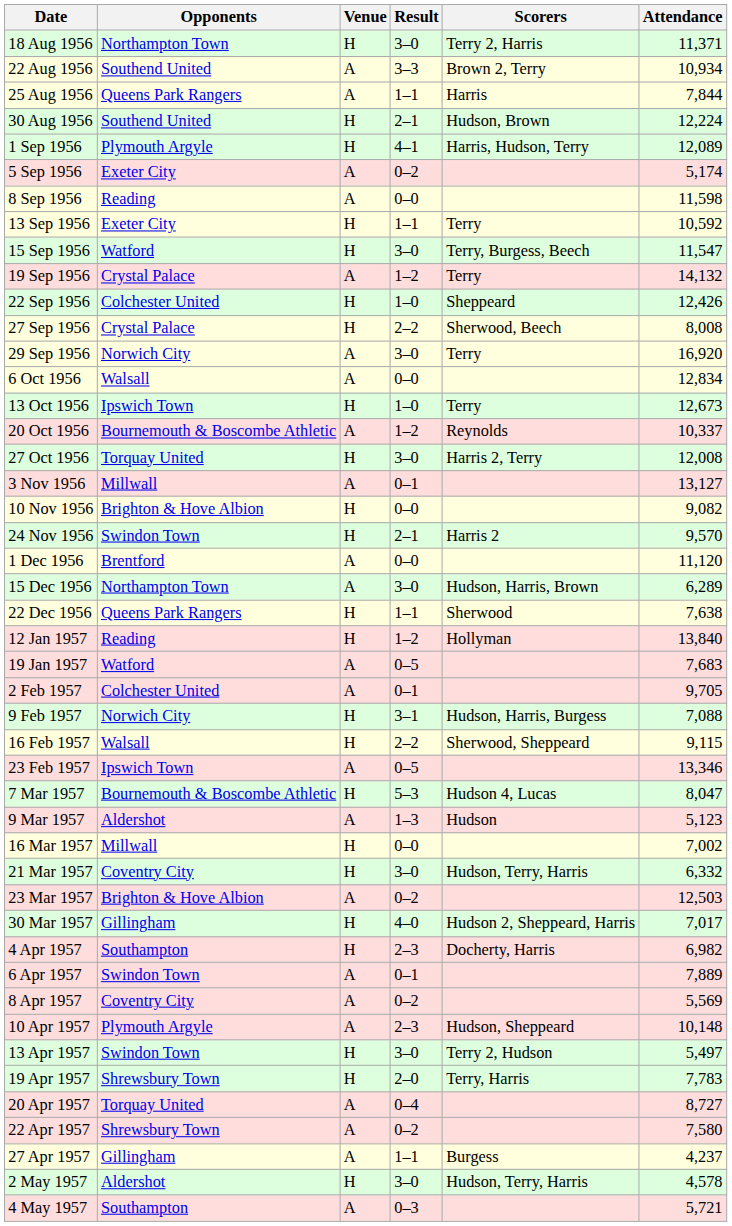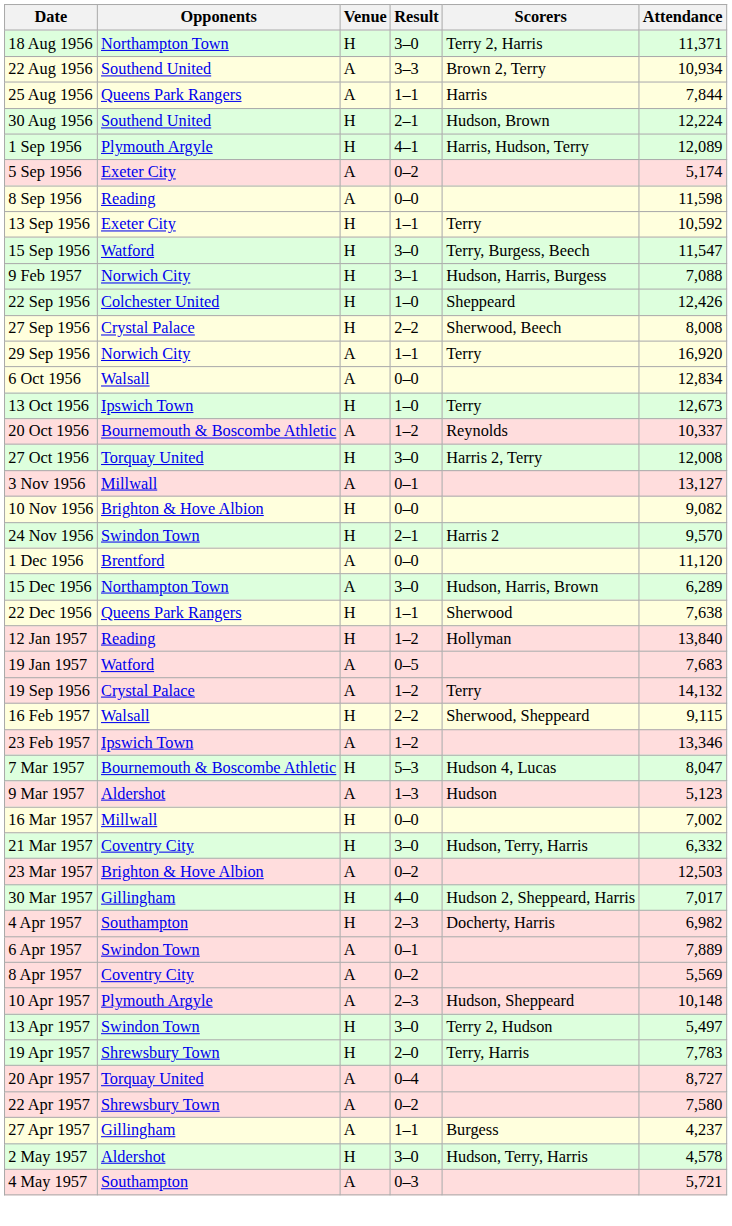 <table class="wikitable sortable">
 <tr>
 <th>Date</th>
 <th>Opponents</th>
 <th>Venue</th>
 <th>Result</th>
 <th>Scorers</th>
 <th>Attendance</th>
 </tr>
 <tr bgcolor="#ddffdd">
 <td>18 Aug 1956</td>
 <td><a href='#'>Northampton Town</a></td>
 <td>H</td>
 <td>3–0</td>
 <td>Terry 2, Harris</td>
 <td align="right">11,371</td>
 </tr>
 <tr bgcolor="#ffffdd">
 <td>22 Aug 1956</td>
 <td><a href='#'>Southend United</a></td>
 <td>A</td>
 <td>3–3</td>
 <td>Brown 2, Terry</td>
 <td align="right">10,934</td>
 </tr>
 <tr bgcolor="#ffffdd">
 <td>25 Aug 1956</td>
 <td><a href='#'>Queens Park Rangers</a></td>
 <td>A</td>
 <td>1–1</td>
 <td>Harris</td>
 <td align="right">7,844</td>
 </tr>
 <tr bgcolor="#ddffdd">
 <td>30 Aug 1956</td>
 <td><a href='#'>Southend United</a></td>
 <td>H</td>
 <td>2–1</td>
 <td>Hudson, Brown</td>
 <td align="right">12,224</td>
 </tr>
 <tr bgcolor="#ddffdd">
 <td>1 Sep 1956</td>
 <td><a href='#'>Plymouth Argyle</a></td>
 <td>H</td>
 <td>4–1</td>
 <td>Harris, Hudson, Terry</td>
 <td align="right">12,089</td>
 </tr>
 <tr bgcolor="#ffdddd">
 <td>5 Sep 1956</td>
 <td><a href='#'>Exeter City</a></td>
 <td>A</td>
 <td>0–2</td>
 <td></td>
 <td align="right">5,174</td>
 </tr>
 <tr bgcolor="#ffffdd">
 <td>8 Sep 1956</td>
 <td><a href='#'>Reading</a></td>
 <td>A</td>
 <td>0–0</td>
 <td></td>
 <td align="right">11,598</td>
 </tr>
 <tr bgcolor="#ffffdd">
 <td>13 Sep 1956</td>
 <td><a href='#'>Exeter City</a></td>
 <td>H</td>
 <td>1–1</td>
 <td>Terry</td>
 <td align="right">10,592</td>
 </tr>
 <tr bgcolor="#ddffdd">
 <td>15 Sep 1956</td>
 <td><a href='#'>Watford</a></td>
 <td>H</td>
 <td>3–0</td>
 <td>Terry, Burgess, Beech</td>
 <td align="right">11,547</td>
 </tr>
-<tr bgcolor="#ffdddd">
-<td>19 Sep 1956</td>
-<td><a href='#'>Crystal Palace</a></td>
-<td>A</td>
-<td>1–2</td>
-<td>Terry</td>
-<td align="right">14,132</td>
+<tr bgcolor="#ddffdd">
+<td>9 Feb 1957</td>
+<td><a href='#'>Norwich City</a></td>
+<td>H</td>
+<td>3–1</td>
+<td>Hudson, Harris, Burgess</td>
+<td align="right">7,088</td>
 </tr>
 <tr bgcolor="#ddffdd">
 <td>22 Sep 1956</td>
 <td><a href='#'>Colchester United</a></td>
 <td>H</td>
 <td>1–0</td>
 <td>Sheppeard</td>
 <td align="right">12,426</td>
 </tr>
 <tr bgcolor="#ffffdd">
 <td>27 Sep 1956</td>
 <td><a href='#'>Crystal Palace</a></td>
 <td>H</td>
 <td>2–2</td>
 <td>Sherwood, Beech</td>
 <td align="right">8,008</td>
 </tr>
 <tr bgcolor="#ffffdd">
 <td>29 Sep 1956</td>
 <td><a href='#'>Norwich City</a></td>
 <td>A</td>
-<td>3–0</td>
+<td>1–1</td>
 <td>Terry</td>
 <td align="right">16,920</td>
 </tr>
 <tr bgcolor="#ffffdd">
 <td>6 Oct 1956</td>
 <td><a href='#'>Walsall</a></td>
 <td>A</td>
 <td>0–0</td>
 <td></td>
 <td align="right">12,834</td>
 </tr>
 <tr bgcolor="#ddffdd">
 <td>13 Oct 1956</td>
 <td><a href='#'>Ipswich Town</a></td>
 <td>H</td>
 <td>1–0</td>
 <td>Terry</td>
 <td align="right">12,673</td>
 </tr>
 <tr bgcolor="#ffdddd">
 <td>20 Oct 1956</td>
 <td><a href='#'>Bournemouth & Boscombe Athletic</a></td>
 <td>A</td>
 <td>1–2</td>
 <td>Reynolds</td>
 <td align="right">10,337</td>
 </tr>
 <tr bgcolor="#ddffdd">
 <td>27 Oct 1956</td>
 <td><a href='#'>Torquay United</a></td>
 <td>H</td>
 <td>3–0</td>
 <td>Harris 2, Terry</td>
 <td align="right">12,008</td>
 </tr>
 <tr bgcolor="#ffdddd">
 <td>3 Nov 1956</td>
 <td><a href='#'>Millwall</a></td>
 <td>A</td>
 <td>0–1</td>
 <td></td>
 <td align="right">13,127</td>
 </tr>
 <tr bgcolor="#ffffdd">
 <td>10 Nov 1956</td>
 <td><a href='#'>Brighton & Hove Albion</a></td>
 <td>H</td>
 <td>0–0</td>
 <td></td>
 <td align="right">9,082</td>
 </tr>
 <tr bgcolor="#ddffdd">
 <td>24 Nov 1956</td>
 <td><a href='#'>Swindon Town</a></td>
 <td>H</td>
 <td>2–1</td>
 <td>Harris 2</td>
 <td align="right">9,570</td>
 </tr>
 <tr bgcolor="#ffffdd">
 <td>1 Dec 1956</td>
 <td><a href='#'>Brentford</a></td>
 <td>A</td>
 <td>0–0</td>
 <td></td>
 <td align="right">11,120</td>
 </tr>
 <tr bgcolor="#ddffdd">
 <td>15 Dec 1956</td>
 <td><a href='#'>Northampton Town</a></td>
 <td>A</td>
 <td>3–0</td>
 <td>Hudson, Harris, Brown</td>
 <td align="right">6,289</td>
 </tr>
 <tr bgcolor="#ffffdd">
 <td>22 Dec 1956</td>
 <td><a href='#'>Queens Park Rangers</a></td>
 <td>H</td>
 <td>1–1</td>
 <td>Sherwood</td>
 <td align="right">7,638</td>
 </tr>
 <tr bgcolor="#ffdddd">
 <td>12 Jan 1957</td>
 <td><a href='#'>Reading</a></td>
 <td>H</td>
 <td>1–2</td>
 <td>Hollyman</td>
 <td align="right">13,840</td>
 </tr>
 <tr bgcolor="#ffdddd">
 <td>19 Jan 1957</td>
 <td><a href='#'>Watford</a></td>
 <td>A</td>
 <td>0–5</td>
 <td></td>
 <td align="right">7,683</td>
 </tr>
 <tr bgcolor="#ffdddd">
-<td>2 Feb 1957</td>
-<td><a href='#'>Colchester United</a></td>
+<td>19 Sep 1956</td>
+<td><a href='#'>Crystal Palace</a></td>
 <td>A</td>
-<td>0–1</td>
-<td></td>
-<td align="right">9,705</td>
-</tr>
-<tr bgcolor="#ddffdd">
-<td>9 Feb 1957</td>
-<td><a href='#'>Norwich City</a></td>
-<td>H</td>
-<td>3–1</td>
-<td>Hudson, Harris, Burgess</td>
-<td align="right">7,088</td>
+<td>1–2</td>
+<td>Terry</td>
+<td align="right">14,132</td>
 </tr>
 <tr bgcolor="#ffffdd">
 <td>16 Feb 1957</td>
 <td><a href='#'>Walsall</a></td>
 <td>H</td>
 <td>2–2</td>
 <td>Sherwood, Sheppeard</td>
 <td align="right">9,115</td>
 </tr>
 <tr bgcolor="#ffdddd">
 <td>23 Feb 1957</td>
 <td><a href='#'>Ipswich Town</a></td>
 <td>A</td>
-<td>0–5</td>
+<td>1–2</td>
 <td></td>
 <td align="right">13,346</td>
 </tr>
 <tr bgcolor="#ddffdd">
 <td>7 Mar 1957</td>
 <td><a href='#'>Bournemouth & Boscombe Athletic</a></td>
 <td>H</td>
 <td>5–3</td>
 <td>Hudson 4, Lucas</td>
 <td align="right">8,047</td>
 </tr>
 <tr bgcolor="#ffdddd">
 <td>9 Mar 1957</td>
 <td><a href='#'>Aldershot</a></td>
 <td>A</td>
 <td>1–3</td>
 <td>Hudson</td>
 <td align="right">5,123</td>
 </tr>
 <tr bgcolor="#ffffdd">
 <td>16 Mar 1957</td>
 <td><a href='#'>Millwall</a></td>
 <td>H</td>
 <td>0–0</td>
 <td></td>
 <td align="right">7,002</td>
 </tr>
 <tr bgcolor="#ddffdd">
 <td>21 Mar 1957</td>
 <td><a href='#'>Coventry City</a></td>
 <td>H</td>
 <td>3–0</td>
 <td>Hudson, Terry, Harris</td>
 <td align="right">6,332</td>
 </tr>
 <tr bgcolor="#ffdddd">
 <td>23 Mar 1957</td>
 <td><a href='#'>Brighton & Hove Albion</a></td>
 <td>A</td>
 <td>0–2</td>
 <td></td>
 <td align="right">12,503</td>
 </tr>
 <tr bgcolor="#ddffdd">
 <td>30 Mar 1957</td>
 <td><a href='#'>Gillingham</a></td>
 <td>H</td>
 <td>4–0</td>
 <td>Hudson 2, Sheppeard, Harris</td>
 <td align="right">7,017</td>
 </tr>
 <tr bgcolor="#ffdddd">
 <td>4 Apr 1957</td>
 <td><a href='#'>Southampton</a></td>
 <td>H</td>
 <td>2–3</td>
 <td>Docherty, Harris</td>
 <td align="right">6,982</td>
 </tr>
 <tr bgcolor="#ffdddd">
 <td>6 Apr 1957</td>
 <td><a href='#'>Swindon Town</a></td>
 <td>A</td>
 <td>0–1</td>
 <td></td>
 <td align="right">7,889</td>
 </tr>
 <tr bgcolor="#ffdddd">
 <td>8 Apr 1957</td>
 <td><a href='#'>Coventry City</a></td>
 <td>A</td>
 <td>0–2</td>
 <td></td>
 <td align="right">5,569</td>
 </tr>
 <tr bgcolor="#ffdddd">
 <td>10 Apr 1957</td>
 <td><a href='#'>Plymouth Argyle</a></td>
 <td>A</td>
 <td>2–3</td>
 <td>Hudson, Sheppeard</td>
 <td align="right">10,148</td>
 </tr>
 <tr bgcolor="#ddffdd">
 <td>13 Apr 1957</td>
 <td><a href='#'>Swindon Town</a></td>
 <td>H</td>
 <td>3–0</td>
 <td>Terry 2, Hudson</td>
 <td align="right">5,497</td>
 </tr>
 <tr bgcolor="#ddffdd">
 <td>19 Apr 1957</td>
 <td><a href='#'>Shrewsbury Town</a></td>
 <td>H</td>
 <td>2–0</td>
 <td>Terry, Harris</td>
 <td align="right">7,783</td>
 </tr>
 <tr bgcolor="#ffdddd">
 <td>20 Apr 1957</td>
 <td><a href='#'>Torquay United</a></td>
 <td>A</td>
 <td>0–4</td>
 <td></td>
 <td align="right">8,727</td>
 </tr>
 <tr bgcolor="#ffdddd">
 <td>22 Apr 1957</td>
 <td><a href='#'>Shrewsbury Town</a></td>
 <td>A</td>
 <td>0–2</td>
 <td></td>
 <td align="right">7,580</td>
 </tr>
 <tr bgcolor="#ffffdd">
 <td>27 Apr 1957</td>
 <td><a href='#'>Gillingham</a></td>
 <td>A</td>
 <td>1–1</td>
 <td>Burgess</td>
 <td align="right">4,237</td>
 </tr>
 <tr bgcolor="#ddffdd">
 <td>2 May 1957</td>
 <td><a href='#'>Aldershot</a></td>
 <td>H</td>
 <td>3–0</td>
 <td>Hudson, Terry, Harris</td>
 <td align="right">4,578</td>
 </tr>
 <tr bgcolor="#ffdddd">
 <td>4 May 1957</td>
 <td><a href='#'>Southampton</a></td>
 <td>A</td>
 <td>0–3</td>
 <td></td>
 <td align="right">5,721</td>
 </tr>
 </table>
